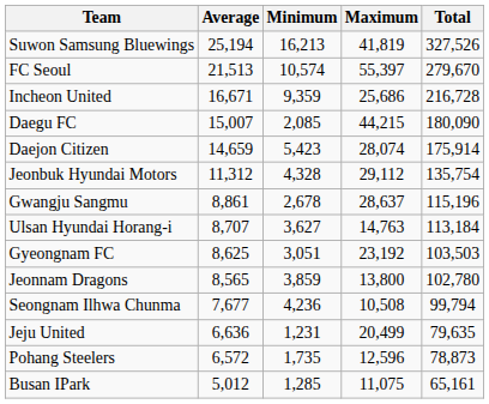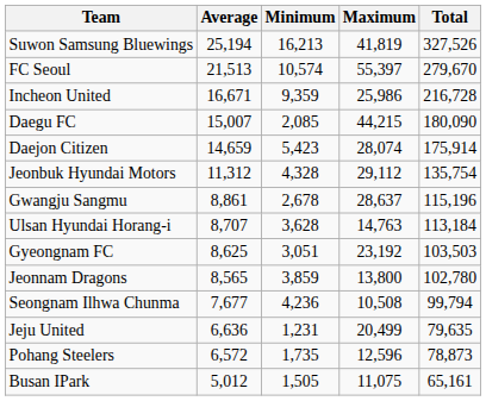 <table class="wikitable" style="text-align:center;">
 <tr>
 <th>Team</th>
 <th>Average</th>
 <th>Minimum</th>
 <th>Maximum</th>
 <th>Total</th>
 </tr>
 <tr>
 <td align="left">Suwon Samsung Bluewings</td>
 <td>25,194</td>
 <td>16,213</td>
 <td>41,819</td>
 <td>327,526</td>
 </tr>
 <tr>
 <td align="left">FC Seoul</td>
 <td>21,513</td>
 <td>10,574</td>
 <td>55,397</td>
 <td>279,670</td>
 </tr>
 <tr>
 <td align="left">Incheon United</td>
 <td>16,671</td>
 <td>9,359</td>
-<td>25,686</td>
+<td>25,986</td>
 <td>216,728</td>
 </tr>
 <tr>
 <td align="left">Daegu FC</td>
 <td>15,007</td>
 <td>2,085</td>
 <td>44,215</td>
 <td>180,090</td>
 </tr>
 <tr>
 <td align="left">Daejon Citizen</td>
 <td>14,659</td>
 <td>5,423</td>
 <td>28,074</td>
 <td>175,914</td>
 </tr>
 <tr>
 <td align="left">Jeonbuk Hyundai Motors</td>
 <td>11,312</td>
 <td>4,328</td>
 <td>29,112</td>
 <td>135,754</td>
 </tr>
 <tr>
 <td align="left">Gwangju Sangmu</td>
 <td>8,861</td>
 <td>2,678</td>
 <td>28,637</td>
 <td>115,196</td>
 </tr>
 <tr>
 <td align="left">Ulsan Hyundai Horang-i</td>
 <td>8,707</td>
-<td>3,627</td>
+<td>3,628</td>
 <td>14,763</td>
 <td>113,184</td>
 </tr>
 <tr>
 <td align="left">Gyeongnam FC</td>
 <td>8,625</td>
 <td>3,051</td>
 <td>23,192</td>
 <td>103,503</td>
 </tr>
 <tr>
 <td align="left">Jeonnam Dragons</td>
 <td>8,565</td>
 <td>3,859</td>
 <td>13,800</td>
 <td>102,780</td>
 </tr>
 <tr>
 <td align="left">Seongnam Ilhwa Chunma</td>
 <td>7,677</td>
 <td>4,236</td>
 <td>10,508</td>
 <td>99,794</td>
 </tr>
 <tr>
 <td align="left">Jeju United</td>
 <td>6,636</td>
 <td>1,231</td>
 <td>20,499</td>
 <td>79,635</td>
 </tr>
 <tr>
 <td align="left">Pohang Steelers</td>
 <td>6,572</td>
 <td>1,735</td>
 <td>12,596</td>
 <td>78,873</td>
 </tr>
 <tr>
 <td align="left">Busan IPark</td>
 <td>5,012</td>
-<td>1,285</td>
+<td>1,505</td>
 <td>11,075</td>
 <td>65,161</td>
 </tr>
 </table>
